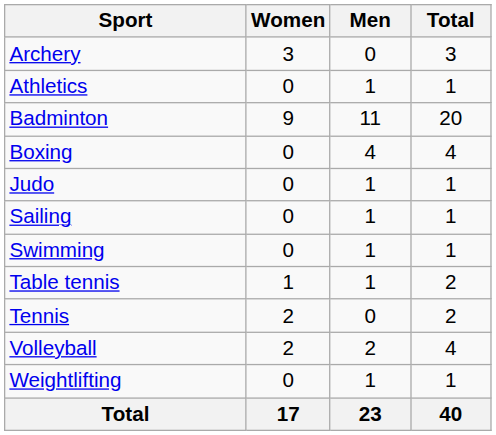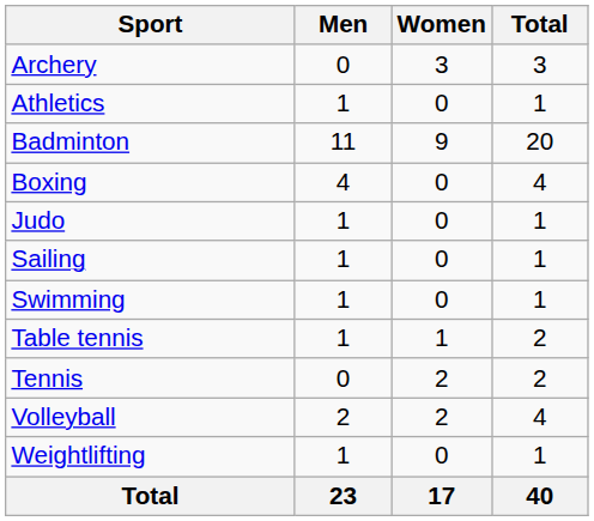 <table class="wikitable sortable" style="text-align:center;">
 <tr>
 <th width=180>Sport</th>
+<th width=55>Men</th>
 <th width=55>Women</th>
-<th width=55>Men</th>
 <th width=55>Total</th>
 </tr>
 <tr>
 <td align=left><a href='#'>Archery</a></td>
+<td>0</td>
 <td>3</td>
-<td>0</td>
 <td>3</td>
 </tr>
 <tr>
 <td align=left><a href='#'>Athletics</a></td>
+<td>1</td>
 <td>0</td>
-<td>1</td>
 <td>1</td>
 </tr>
 <tr>
 <td align=left><a href='#'>Badminton</a></td>
+<td>11</td>
 <td>9</td>
-<td>11</td>
 <td>20</td>
 </tr>
 <tr>
 <td align=left><a href='#'>Boxing</a></td>
+<td>4</td>
 <td>0</td>
-<td>4</td>
 <td>4</td>
 </tr>
 <tr>
 <td align=left><a href='#'>Judo</a></td>
+<td>1</td>
 <td>0</td>
-<td>1</td>
 <td>1</td>
 </tr>
 <tr>
 <td align=left><a href='#'>Sailing</a></td>
+<td>1</td>
 <td>0</td>
-<td>1</td>
 <td>1</td>
 </tr>
 <tr>
 <td align=left><a href='#'>Swimming</a></td>
+<td>1</td>
 <td>0</td>
-<td>1</td>
 <td>1</td>
 </tr>
 <tr>
 <td align=left><a href='#'>Table tennis</a></td>
 <td>1</td>
 <td>1</td>
 <td>2</td>
 </tr>
 <tr>
 <td align=left><a href='#'>Tennis</a></td>
+<td>0</td>
 <td>2</td>
-<td>0</td>
 <td>2</td>
 </tr>
 <tr>
 <td align=left><a href='#'>Volleyball</a></td>
 <td>2</td>
 <td>2</td>
 <td>4</td>
 </tr>
 <tr>
 <td align=left><a href='#'>Weightlifting</a></td>
+<td>1</td>
 <td>0</td>
-<td>1</td>
 <td>1</td>
 </tr>
 <tr>
 <th>Total</th>
+<th>23</th>
 <th>17</th>
-<th>23</th>
 <th>40</th>
 </tr>
 </table>
